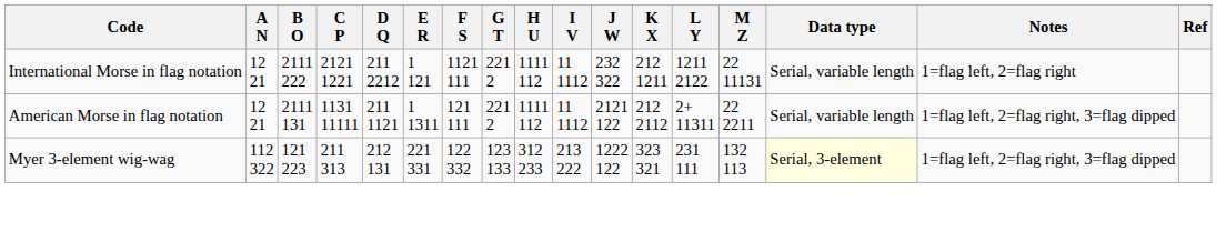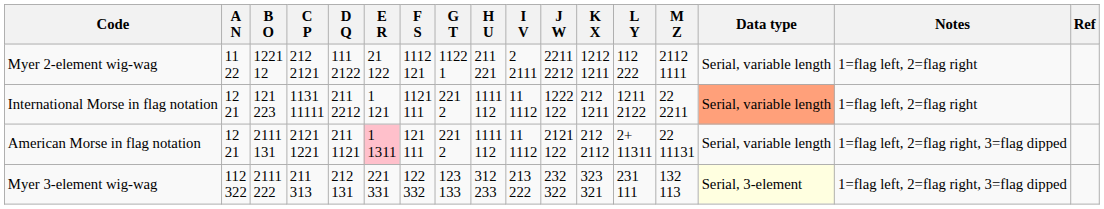 <table class="wikitable">
 <tr>
 <th>Code</th>
 <th>A<br>N</th>
 <th>B<br>O</th>
 <th>C<br>P</th>
 <th>D<br>Q</th>
 <th>E<br>R</th>
 <th>F<br>S</th>
 <th>G<br>T</th>
 <th>H<br>U</th>
 <th>I<br>V</th>
 <th>J<br>W</th>
 <th>K<br>X</th>
 <th>L<br>Y</th>
 <th>M<br>Z</th>
 <th>Data type</th>
 <th>Notes</th>
 <th>Ref</th>
 </tr>
 <tr>
+<td>Myer 2-element wig-wag</td>
+<td>11<br>22</td>
+<td>1221<br>12</td>
+<td>212<br>2121</td>
+<td>111<br>2122</td>
+<td>21<br>122</td>
+<td>1112<br>121</td>
+<td>1122<br>1</td>
+<td>211<br>221</td>
+<td>2<br>2111</td>
+<td>2211<br>2212</td>
+<td>1212<br>1211</td>
+<td>112<br>222</td>
+<td>2112<br>1111</td>
+<td>Serial, variable length</td>
+<td>1=flag left, 2=flag right<br></td>
+<td></td>
+</tr>
+<tr>
 <td>International Morse in flag notation</td>
 <td>12<br>21</td>
-<td>2111<br>222</td>
-<td>2121<br>1221</td>
+<td>121<br>223</td>
+<td>1131<br>11111</td>
 <td>211<br>2212</td>
 <td>1<br>121</td>
 <td>1121<br>111</td>
 <td>221<br>2</td>
 <td>1111<br>112</td>
 <td>11<br>1112</td>
-<td>232<br>322</td>
+<td>1222<br>122</td>
 <td>212<br>1211</td>
 <td>1211<br>2122</td>
-<td>22<br>11131</td>
-<td>Serial, variable length</td>
+<td>22<br>2211</td>
+<td style="background: lightsalmon;">Serial, variable length</td>
 <td>1=flag left, 2=flag right</td>
 <td></td>
 </tr>
 <tr>
 <td>American Morse in flag notation</td>
 <td>12<br>21</td>
 <td>2111<br>131</td>
-<td>1131<br>11111</td>
+<td>2121<br>1221</td>
 <td>211<br>1121</td>
-<td>1<br>1311</td>
+<td style="background: pink;">1<br>1311</td>
 <td>121<br>111</td>
 <td>221<br>2</td>
 <td>1111<br>112</td>
 <td>11<br>1112</td>
 <td>2121<br>122</td>
 <td>212<br>2112</td>
 <td>2+<br>11311</td>
-<td>22<br>2211</td>
+<td>22<br>11131</td>
 <td>Serial, variable length</td>
 <td>1=flag left, 2=flag right, 3=flag dipped</td>
 <td></td>
 </tr>
 <tr>
 <td>Myer 3-element wig-wag</td>
 <td>112<br>322</td>
-<td>121<br>223</td>
+<td>2111<br>222</td>
 <td>211<br>313</td>
 <td>212<br>131</td>
 <td>221<br>331</td>
 <td>122<br>332</td>
 <td>123<br>133</td>
 <td>312<br>233</td>
 <td>213<br>222</td>
-<td>1222<br>122</td>
+<td>232<br>322</td>
 <td>323<br>321</td>
 <td>231<br>111</td>
 <td>132<br>113</td>
 <td style="background: lightyellow;">Serial, 3-element</td>
 <td>1=flag left, 2=flag right, 3=flag dipped</td>
 <td></td>
 </tr>
 </table>
